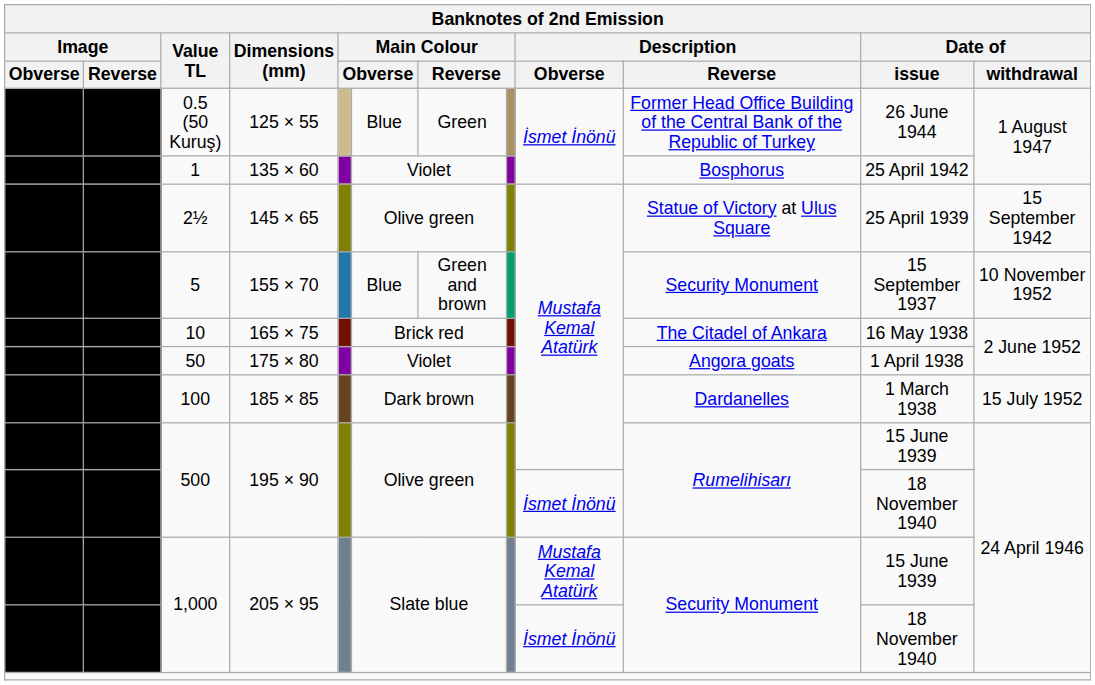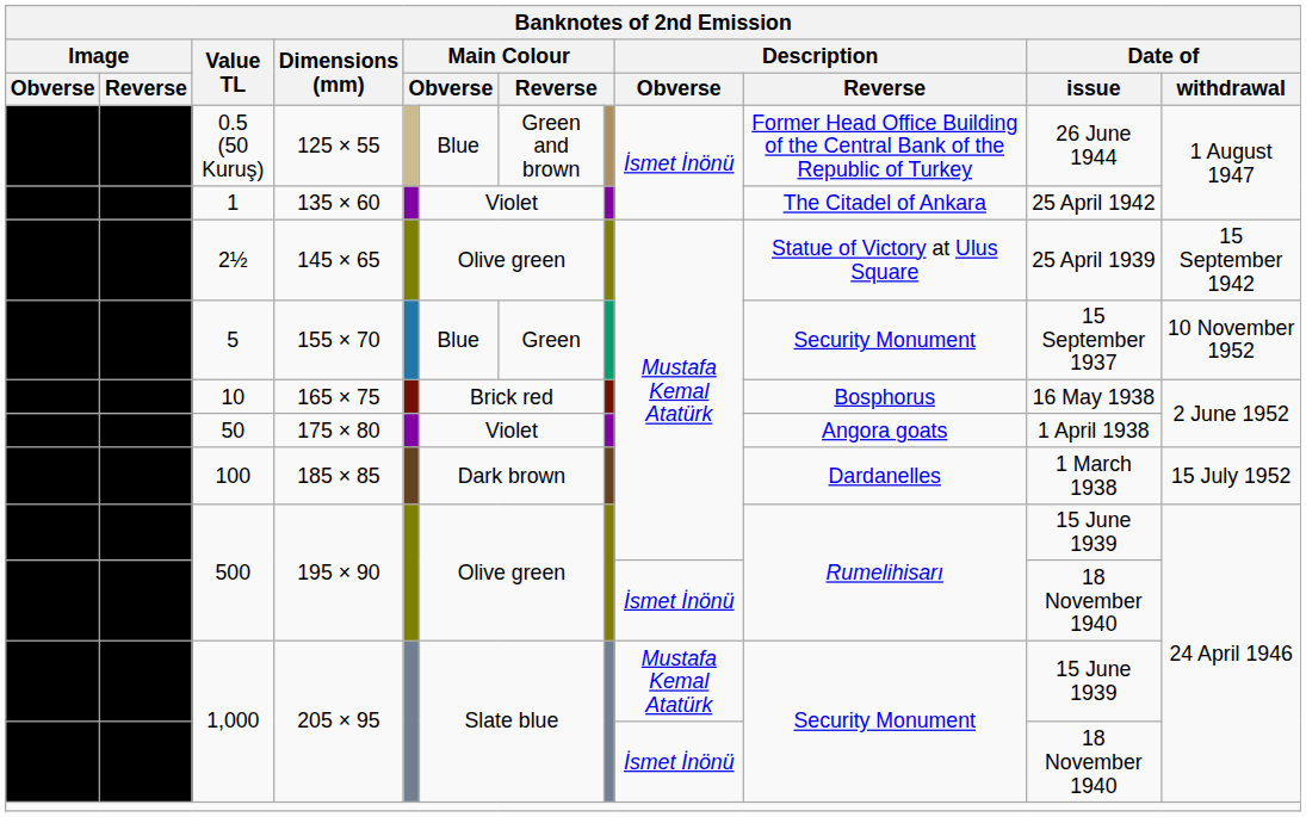 <table class="wikitable collapsible autocollapse" style="font-size: 90%; width: 100%">
 <tr>
 <th colspan="14" style="text-align: center">Banknotes of 2nd Emission </th>
 </tr>
 <tr style="text-align: center">
 <th colspan="2">Image</th>
 <th rowspan="2">Value<br>TL</th>
 <th rowspan="2">Dimensions<br>(mm)</th>
 <th colspan="4">Main Colour</th>
 <th colspan="2">Description</th>
 <th colspan="2">Date of</th>
 </tr>
 <tr>
 <th>Obverse</th>
 <th>Reverse</th>
 <th colspan="2">Obverse</th>
 <th colspan="2">Reverse</th>
 <th>Obverse</th>
 <th>Reverse</th>
 <th>issue</th>
 <th>withdrawal</th>
 </tr>
 <tr style="text-align:center;">
 <td style="background:#000;"></td>
 <td style="background:#000;"></td>
 <td>0.5<br>(50 Kuruş)</td>
 <td>125 × 55</td>
 <td style="background:#ccbb8c;"></td>
 <td>Blue</td>
-<td>Green</td>
+<td>Green and brown</td>
 <td style="background:#ab9162;"></td>
 <td rowspan="2"><em><a href='#'>İsmet İnönü</a></em></td>
 <td><a href='#'>Former Head Office Building of the Central Bank of the Republic of Turkey</a></td>
 <td>26 June 1944</td>
 <td rowspan="2">1 August 1947</td>
 </tr>
 <tr style="text-align:center;">
 <td style="background:#000;"></td>
 <td style="background:#000;"></td>
 <td>1</td>
 <td>135 × 60</td>
 <td style="background:#8000a3;"></td>
 <td colspan="2">Violet</td>
 <td style="background:#8000a3;"></td>
-<td><a href='#'>Bosphorus</a></td>
+<td><a href='#'>The Citadel of Ankara</a></td>
 <td>25 April 1942</td>
 </tr>
 <tr style="text-align:center;">
 <td style="background:#000;"></td>
 <td style="background:#000;"></td>
 <td>2½</td>
 <td>145 × 65</td>
 <td style="background:#808000;"></td>
 <td colspan="2">Olive green</td>
 <td style="background:#808000;"></td>
 <td rowspan="6"><em><a href='#'>Mustafa Kemal Atatürk</a></em></td>
 <td><a href='#'>Statue of Victory</a> at <a href='#'>Ulus Square</a></td>
 <td>25 April 1939</td>
 <td>15 September 1942</td>
 </tr>
 <tr style="text-align:center;">
 <td style="background:#000;"></td>
 <td style="background:#000;"></td>
 <td>5</td>
 <td>155 × 70</td>
 <td style="background:#2277aa;"></td>
 <td>Blue</td>
-<td>Green and brown</td>
+<td>Green</td>
 <td style="background:#009f6b;"></td>
 <td><a href='#'>Security Monument</a></td>
 <td>15 September 1937</td>
 <td>10 November 1952</td>
 </tr>
 <tr style="text-align:center;">
 <td style="background:#000;"></td>
 <td style="background:#000;"></td>
 <td>10</td>
 <td>165 × 75</td>
 <td style="background:#731000;"></td>
 <td colspan="2">Brick red</td>
 <td style="background:#731000;"></td>
-<td><a href='#'>The Citadel of Ankara</a></td>
+<td><a href='#'>Bosphorus</a></td>
 <td>16 May 1938</td>
 <td rowspan="2">2 June 1952</td>
 </tr>
 <tr style="text-align:center;">
 <td style="background:#000;"></td>
 <td style="background:#000;"></td>
 <td>50</td>
 <td>175 × 80</td>
 <td style="background:#8000a3;"></td>
 <td colspan="2">Violet</td>
 <td style="background:#8000a3;"></td>
 <td><a href='#'>Angora goats</a></td>
 <td>1 April 1938</td>
 </tr>
 <tr style="text-align:center;">
 <td style="background:#000;"></td>
 <td style="background:#000;"></td>
 <td>100</td>
 <td>185 × 85</td>
 <td style="background:#654321;"></td>
 <td colspan="2">Dark brown</td>
 <td style="background:#654321;"></td>
 <td><a href='#'>Dardanelles</a></td>
 <td>1 March 1938</td>
 <td>15 July 1952</td>
 </tr>
 <tr style="text-align:center;">
 <td style="background:#000;"></td>
 <td style="background:#000;"></td>
 <td rowspan="2">500</td>
 <td rowspan="2">195 × 90</td>
 <td style="background:#808000;" rowspan="2"></td>
 <td colspan="2" rowspan="2">Olive green</td>
 <td style="background:#808000;" rowspan="2"></td>
 <td rowspan="2"><em><a href='#'>Rumelihisarı</a></em></td>
 <td>15 June 1939</td>
 <td rowspan="4">24 April 1946</td>
 </tr>
 <tr style="text-align:center;">
 <td style="background:#000;"></td>
 <td style="background:#000;"></td>
 <td><em><a href='#'>İsmet İnönü</a></em></td>
 <td>18 November 1940</td>
 </tr>
 <tr style="text-align:center;">
 <td style="background:#000;"></td>
 <td style="background:#000;"></td>
 <td rowspan="2">1,000</td>
 <td rowspan="2">205 × 95</td>
 <td style="background:#708090;" rowspan="2"></td>
 <td colspan="2" rowspan="2">Slate blue</td>
 <td style="background:#708090;" rowspan="2"></td>
 <td><em><a href='#'>Mustafa Kemal Atatürk</a></em></td>
 <td rowspan="2"><a href='#'>Security Monument</a></td>
 <td>15 June 1939</td>
 </tr>
 <tr style="text-align:center;">
 <td style="background:#000;"></td>
 <td style="background:#000;"></td>
 <td><em><a href='#'>İsmet İnönü</a></em></td>
 <td>18 November 1940</td>
 </tr>
 <tr>
 <td colspan="14"></td>
 </tr>
 </table>
